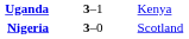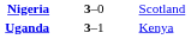 <table>
 <tr>
 <th width=200></th>
 <th width=100></th>
 <th width=200></th>
 </tr>
 <tr>
+<td align=right><strong><a href='#'>Nigeria</a> </strong></td>
+<td align=center><strong>3</strong>–0</td>
+<td> <a href='#'>Scotland</a></td>
+</tr>
+<tr>
 <td align=right><strong><a href='#'>Uganda</a> </strong></td>
 <td align=center><strong>3</strong>–1</td>
 <td> <a href='#'>Kenya</a></td>
 </tr>
-<tr>
-<td align=right><strong><a href='#'>Nigeria</a> </strong></td>
-<td align=center><strong>3</strong>–0</td>
-<td> <a href='#'>Scotland</a></td>
-</tr>
 </table>
